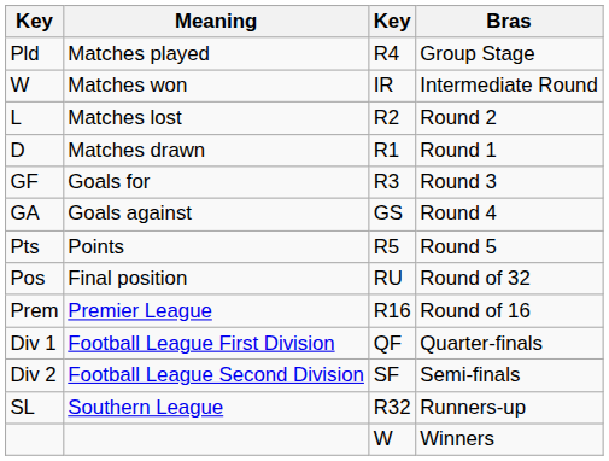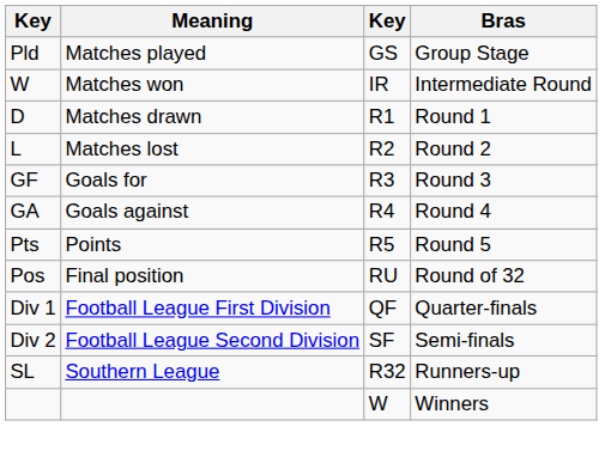 <table class="wikitable">
 <tr>
 <th>Key</th>
 <th>Meaning</th>
 <th>Key</th>
 <th>Bras<br></th>
 </tr>
 <tr>
 <td>Pld</td>
 <td>Matches played</td>
-<td>R4</td>
+<td>GS</td>
 <td>Group Stage</td>
 </tr>
 <tr>
 <td>W</td>
 <td>Matches won</td>
 <td>IR</td>
 <td>Intermediate Round</td>
 </tr>
 <tr>
+<td>D</td>
+<td>Matches drawn</td>
+<td>R1</td>
+<td>Round 1</td>
+</tr>
+<tr>
 <td>L</td>
 <td>Matches lost</td>
 <td>R2</td>
 <td>Round 2</td>
-</tr>
-<tr>
-<td>D</td>
-<td>Matches drawn</td>
-<td>R1</td>
-<td>Round 1</td>
 </tr>
 <tr>
 <td>GF</td>
 <td>Goals for</td>
 <td>R3</td>
 <td>Round 3</td>
 </tr>
 <tr>
 <td>GA</td>
 <td>Goals against</td>
-<td>GS</td>
+<td>R4</td>
 <td>Round 4</td>
 </tr>
 <tr>
 <td>Pts</td>
 <td>Points</td>
 <td>R5</td>
 <td>Round 5</td>
 </tr>
 <tr>
 <td>Pos</td>
 <td>Final position</td>
 <td>RU</td>
 <td>Round of 32</td>
-</tr>
-<tr>
-<td>Prem</td>
-<td><a href='#'>Premier League</a></td>
-<td>R16</td>
-<td>Round of 16</td>
 </tr>
 <tr>
 <td>Div 1</td>
 <td><a href='#'>Football League First Division</a></td>
 <td>QF</td>
 <td>Quarter-finals</td>
 </tr>
 <tr>
 <td>Div 2</td>
 <td><a href='#'>Football League Second Division</a></td>
 <td>SF</td>
 <td>Semi-finals</td>
 </tr>
 <tr>
 <td>SL</td>
 <td><a href='#'>Southern League</a></td>
 <td>R32</td>
 <td>Runners-up</td>
 </tr>
 <tr>
 <td></td>
 <td></td>
 <td>W</td>
 <td>Winners</td>
 </tr>
 </table>
